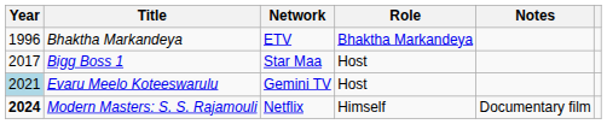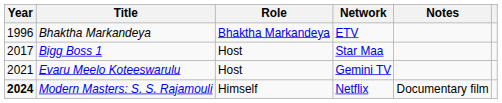 <table class="wikitable sortable">
 <tr>
 <th scope="col">Year</th>
 <th scope="col">Title</th>
+<th scope="col">Role</th>
 <th scope-"col">Network</th>
-<th scope="col">Role</th>
 <th>Notes</th>
 <th class="unsortable" scope-"col"></th>
 </tr>
 <tr>
 <td>1996</td>
 <td><em>Bhaktha Markandeya</em></td>
+<td><a href='#'>Bhaktha Markandeya</a></td>
 <td><a href='#'>ETV</a></td>
-<td><a href='#'>Bhaktha Markandeya</a></td>
 <td></td>
 <td style="text-align:center;"></td>
 </tr>
 <tr>
 <td>2017</td>
 <td><a href='#'><em>Bigg Boss 1</em></a></td>
+<td>Host</td>
 <td><a href='#'>Star Maa</a></td>
-<td>Host</td>
 <td></td>
 <td style="text-align:center;"></td>
 </tr>
 <tr>
-<td style="background: lightblue;">2021</td>
+<td>2021</td>
 <td><em><a href='#'>Evaru Meelo Koteeswarulu</a></em></td>
+<td>Host</td>
 <td><a href='#'>Gemini TV</a></td>
-<td>Host</td>
 <td></td>
 <td style="text-align:center;"></td>
 </tr>
 <tr>
 <td><strong>2024</strong></td>
 <td><em><a href='#'>Modern Masters: S. S. Rajamouli</a></em></td>
+<td>Himself</td>
 <td><a href='#'>Netflix</a></td>
-<td>Himself</td>
 <td>Documentary film</td>
 <td></td>
 </tr>
 </table>
